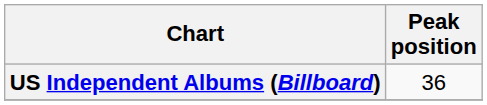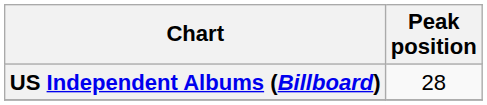 <table class="wikitable plainrowheaders sortable" style="text-align:center;" border="1">
 <tr>
 <th scope="col">Chart</th>
 <th scope="col">Peak<br>position</th>
 </tr>
 <tr>
 <th scope="row">US <a href='#'>Independent Albums</a> (<em><a href='#'>Billboard</a></em>)</th>
-<td>36</td>
+<td>28</td>
 </tr>
 <tr>
 </tr>
 </table>
